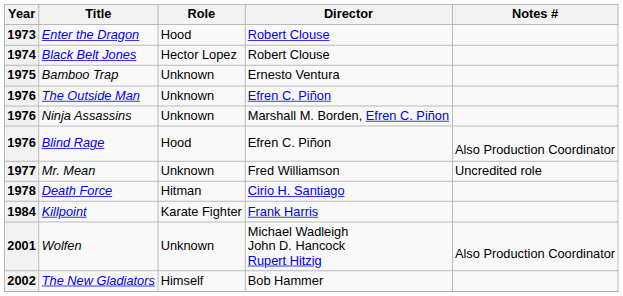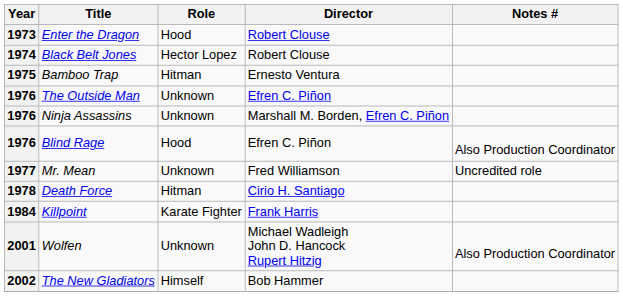 <table class="wikitable plainrowheaders sortable">
 <tr>
 <th scope="col">Year</th>
 <th scope="col">Title</th>
 <th scope="col">Role</th>
 <th scope="col">Director</th>
 <th scope="col" class="unsortable">Notes #</th>
 </tr>
 <tr>
 <th scope="row">1973</th>
 <td><em><a href='#'>Enter the Dragon</a></em></td>
 <td>Hood</td>
 <td><a href='#'>Robert Clouse</a></td>
 <td></td>
 </tr>
 <tr>
 <th scope="row">1974</th>
 <td><em><a href='#'>Black Belt Jones</a></em></td>
 <td>Hector Lopez</td>
 <td>Robert Clouse</td>
 <td></td>
 </tr>
 <tr>
 <th scope="row">1975</th>
 <td><em>Bamboo Trap</em></td>
-<td>Unknown</td>
+<td>Hitman</td>
 <td>Ernesto Ventura</td>
 <td></td>
 </tr>
 <tr>
 <th scope="row">1976</th>
 <td><em><a href='#'>The Outside Man</a></em></td>
 <td>Unknown</td>
 <td><a href='#'>Efren C. Piñon</a></td>
 <td></td>
 </tr>
 <tr>
 <th scope="row">1976</th>
 <td><em>Ninja Assassins</em></td>
 <td>Unknown</td>
 <td>Marshall M. Borden, <a href='#'>Efren C. Piñon</a></td>
 <td></td>
 </tr>
 <tr>
 <th scope="row">1976</th>
 <td><em><a href='#'>Blind Rage</a></em></td>
 <td>Hood</td>
 <td>Efren C. Piñon</td>
 <td><br>Also Production Coordinator</td>
 </tr>
 <tr>
 <th scope="row">1977</th>
 <td><em>Mr. Mean</em></td>
 <td>Unknown</td>
 <td>Fred Williamson</td>
 <td>Uncredited role</td>
 </tr>
 <tr>
 <th scope="row">1978</th>
 <td><em><a href='#'>Death Force</a></em></td>
 <td>Hitman</td>
 <td><a href='#'>Cirio H. Santiago</a></td>
 <td></td>
 </tr>
 <tr>
 <th scope="row">1984</th>
 <td><em><a href='#'>Killpoint</a></em></td>
 <td>Karate Fighter</td>
 <td><a href='#'>Frank Harris</a></td>
 <td></td>
 </tr>
 <tr>
 <th scope="row">2001</th>
 <td><em>Wolfen</em></td>
 <td>Unknown</td>
 <td>Michael Wadleigh<br>John D. Hancock<br><a href='#'>Rupert Hitzig</a></td>
 <td><br>Also Production Coordinator</td>
 </tr>
 <tr>
 <th scope="row">2002</th>
 <td><em><a href='#'>The New Gladiators</a></em></td>
 <td>Himself</td>
 <td>Bob Hammer</td>
 <td></td>
 </tr>
 <tr>
 </tr>
 </table>
